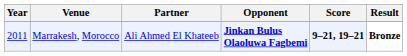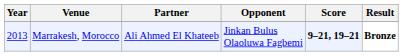 <table class="sortable wikitable" style="font-size: 90%;">
 <tr>
 <th>Year</th>
 <th>Venue</th>
 <th>Partner</th>
 <th>Opponent</th>
 <th>Score</th>
 <th>Result</th>
 </tr>
 <tr>
 </tr>
 <tr style="background:#ECF2FF">
-<td align="center"><a href='#'>2011</a></td>
+<td align="center"><a href='#'>2013</a></td>
 <td align="left"><a href='#'>Marrakesh</a>, <a href='#'>Morocco</a></td>
 <td align="left"> <a href='#'>Ali Ahmed El Khateeb</a></td>
-<td align="left"><strong> <a href='#'>Jinkan Bulus</a> <br>  <a href='#'>Olaoluwa Fagbemi</a></strong></td>
+<td align="left"> <a href='#'>Jinkan Bulus</a> <br>  <a href='#'>Olaoluwa Fagbemi</a></td>
 <td align="left"><strong>9–21, 19–21</strong></td>
 <td style="text-align:left; background:white"> <strong>Bronze</strong></td>
 </tr>
 </table>
